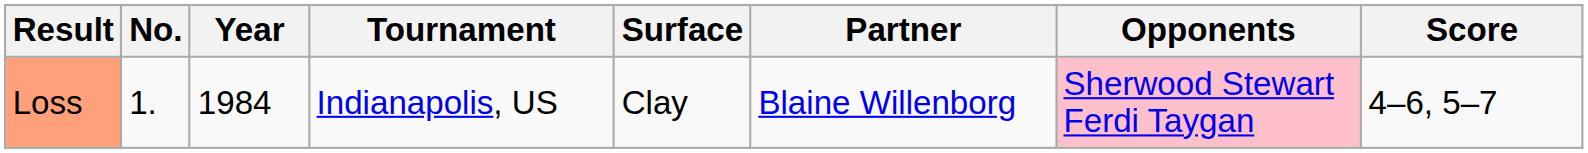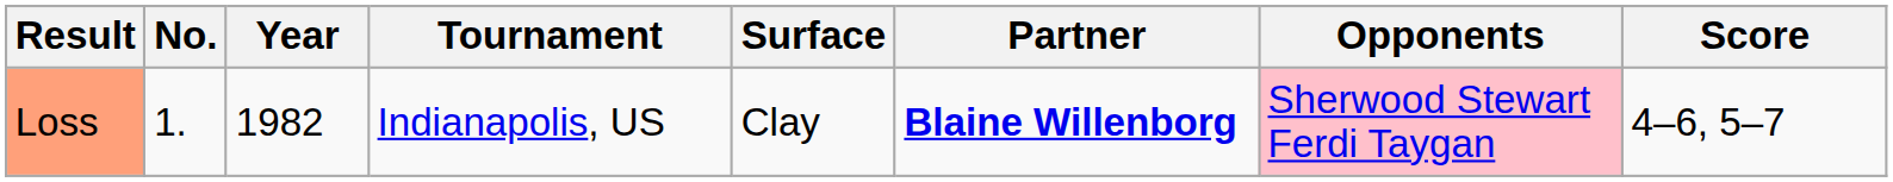 <table class="sortable wikitable">
 <tr>
 <th style="width:40px">Result</th>
 <th style="width:20px">No.</th>
 <th style="width:50px">Year</th>
 <th style="width:140px">Tournament</th>
 <th style="width:50px">Surface</th>
 <th style="width:140px">Partner</th>
 <th style="width:140px">Opponents</th>
 <th style="width:100px" class=unsortable>Score</th>
 </tr>
 <tr>
 <td bgcolor=#ffa07a>Loss</td>
 <td>1.</td>
-<td>1984</td>
+<td>1982</td>
 <td><a href='#'>Indianapolis</a>, US</td>
 <td>Clay</td>
-<td> <a href='#'>Blaine Willenborg</a></td>
+<td><strong> <a href='#'>Blaine Willenborg</a></strong></td>
 <td style="background: pink;"> <a href='#'>Sherwood Stewart</a><br> <a href='#'>Ferdi Taygan</a></td>
 <td>4–6, 5–7</td>
 </tr>
 </table>
